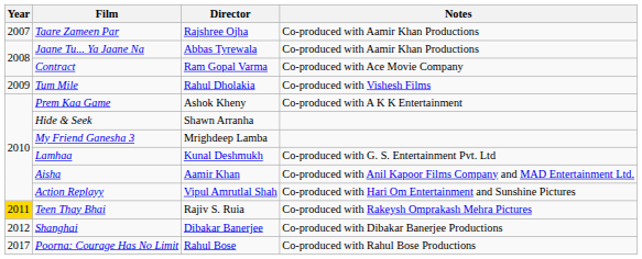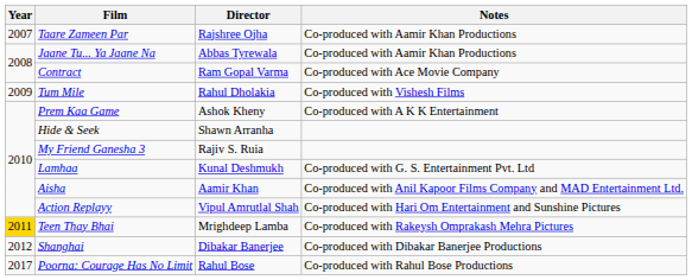 <table class="wikitable sortable">
 <tr>
 <th scope="col">Year</th>
 <th scope="col">Film</th>
 <th scope="col">Director</th>
 <th scope="col">Notes</th>
 </tr>
 <tr>
 <td>2007</td>
 <td><em><a href='#'>Taare Zameen Par</a></em></td>
 <td><a href='#'>Rajshree Ojha</a></td>
 <td>Co-produced with Aamir Khan Productions</td>
 </tr>
 <tr>
 <td rowspan="2">2008</td>
 <td><em><a href='#'>Jaane Tu... Ya Jaane Na</a></em></td>
 <td><a href='#'>Abbas Tyrewala</a></td>
 <td>Co-produced with Aamir Khan Productions</td>
 </tr>
 <tr>
 <td><em><a href='#'>Contract</a></em></td>
 <td><a href='#'>Ram Gopal Varma</a></td>
 <td>Co-produced with Ace Movie Company</td>
 </tr>
 <tr>
 <td>2009</td>
 <td><em><a href='#'>Tum Mile</a></em></td>
 <td><a href='#'>Rahul Dholakia</a></td>
 <td>Co-produced with <a href='#'>Vishesh Films</a></td>
 </tr>
 <tr>
 <td rowspan="6">2010</td>
 <td><em><a href='#'>Prem Kaa Game</a></em></td>
 <td>Ashok Kheny</td>
 <td>Co-produced with A K K Entertainment</td>
 </tr>
 <tr>
 <td><em>Hide & Seek</em></td>
 <td>Shawn Arranha</td>
 <td></td>
 </tr>
 <tr>
 <td><em><a href='#'>My Friend Ganesha 3</a></em></td>
-<td>Mrighdeep Lamba</td>
+<td>Rajiv S. Ruia</td>
 <td></td>
 </tr>
 <tr>
 <td><em><a href='#'>Lamhaa</a></em></td>
 <td><a href='#'>Kunal Deshmukh</a></td>
 <td>Co-produced with G. S. Entertainment Pvt. Ltd</td>
 </tr>
 <tr>
 <td><em><a href='#'>Aisha</a></em></td>
 <td><a href='#'>Aamir Khan</a></td>
 <td>Co-produced with <a href='#'>Anil Kapoor Films Company</a> and <a href='#'>MAD Entertainment Ltd.</a></td>
 </tr>
 <tr>
 <td><em><a href='#'>Action Replayy</a></em></td>
 <td><a href='#'>Vipul Amrutlal Shah</a></td>
 <td>Co-produced with <a href='#'>Hari Om Entertainment</a> and Sunshine Pictures</td>
 </tr>
 <tr>
 <td style="background: gold;">2011</td>
 <td><em><a href='#'>Teen Thay Bhai</a></em></td>
-<td>Rajiv S. Ruia</td>
+<td>Mrighdeep Lamba</td>
 <td>Co-produced with <a href='#'>Rakeysh Omprakash Mehra Pictures</a></td>
 </tr>
 <tr>
 <td>2012</td>
 <td><em><a href='#'>Shanghai</a></em></td>
 <td><a href='#'>Dibakar Banerjee</a></td>
 <td>Co-produced with Dibakar Banerjee Productions</td>
 </tr>
 <tr>
 <td>2017</td>
 <td><em><a href='#'>Poorna: Courage Has No Limit</a></em></td>
 <td><a href='#'>Rahul Bose</a></td>
 <td>Co-produced with Rahul Bose Productions</td>
 </tr>
 </table>
